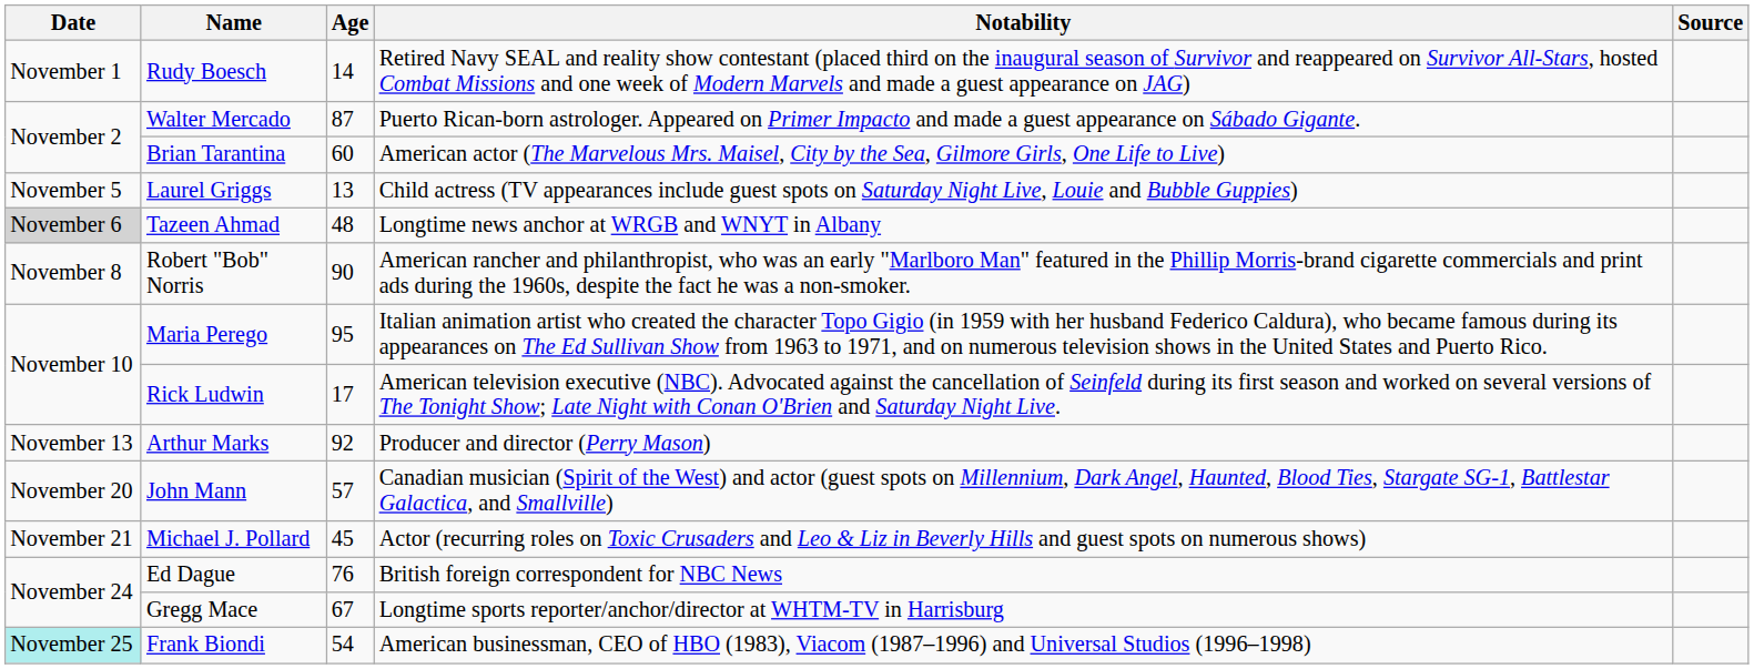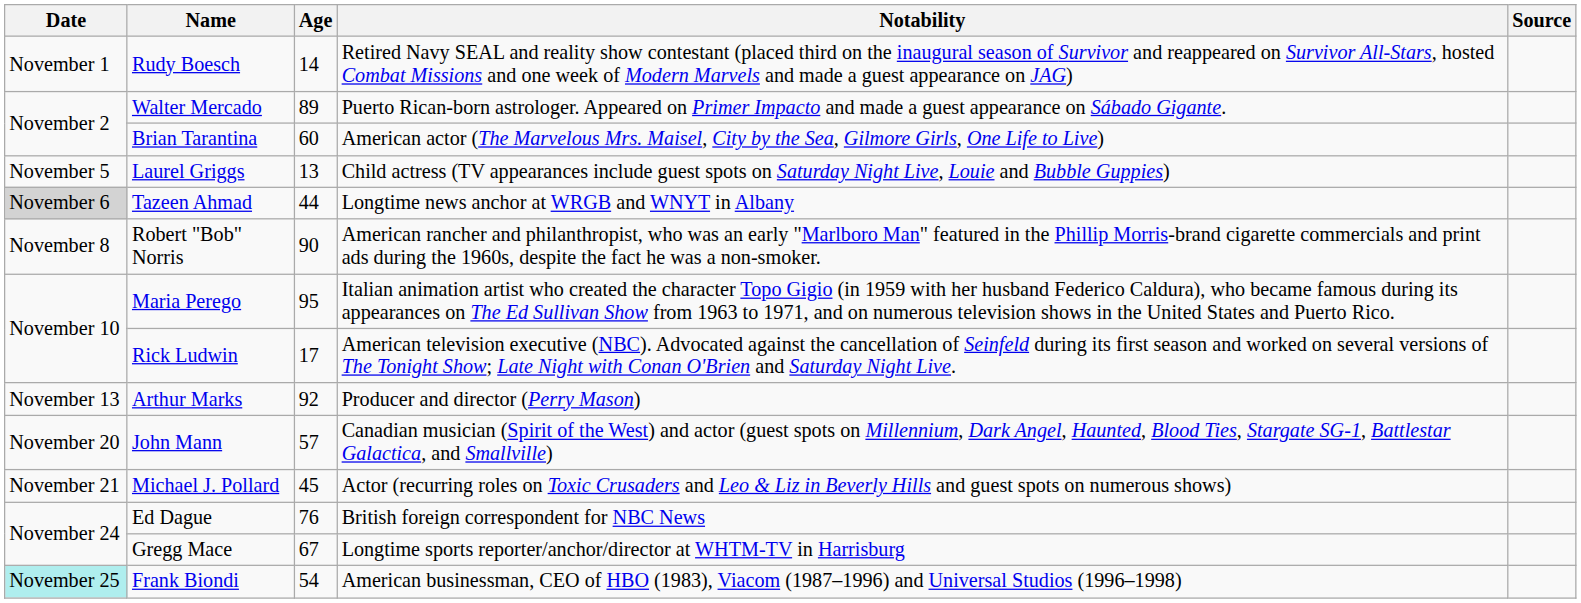 <table class="wikitable sortable">
 <tr>
 <th width=90>Date</th>
 <th width=125>Name</th>
 <th>Age</th>
 <th class="unsortable">Notability</th>
 <th class="unsortable">Source</th>
 </tr>
 <tr>
 <td>November 1</td>
 <td><a href='#'>Rudy Boesch</a></td>
 <td>14</td>
 <td>Retired Navy SEAL and reality show contestant (placed third on the <a href='#'>inaugural season of <em>Survivor</em></a> and reappeared on <em><a href='#'>Survivor All-Stars</a></em>, hosted <em><a href='#'>Combat Missions</a></em> and one week of <em><a href='#'>Modern Marvels</a></em> and made a guest appearance on <em><a href='#'>JAG</a></em>)</td>
 <td></td>
 </tr>
 <tr>
 <td rowspan=2>November 2</td>
 <td><a href='#'>Walter Mercado</a></td>
-<td>87</td>
+<td>89</td>
 <td>Puerto Rican-born astrologer. Appeared on <em><a href='#'>Primer Impacto</a></em> and made a guest appearance on <em><a href='#'>Sábado Gigante</a></em>.</td>
 <td></td>
 </tr>
 <tr>
 <td><a href='#'>Brian Tarantina</a></td>
 <td>60</td>
 <td>American actor (<em><a href='#'>The Marvelous Mrs. Maisel</a></em>, <em><a href='#'>City by the Sea</a></em>, <em><a href='#'>Gilmore Girls</a></em>, <em><a href='#'>One Life to Live</a></em>)</td>
 <td></td>
 </tr>
 <tr>
 <td>November 5</td>
 <td><a href='#'>Laurel Griggs</a></td>
 <td>13</td>
 <td>Child actress (TV appearances include guest spots on <em><a href='#'>Saturday Night Live</a></em>, <em><a href='#'>Louie</a></em> and <em><a href='#'>Bubble Guppies</a></em>)</td>
 <td></td>
 </tr>
 <tr>
 <td style="background: lightgrey;">November 6</td>
 <td><a href='#'>Tazeen Ahmad</a></td>
-<td>48</td>
+<td>44</td>
 <td>Longtime news anchor at <a href='#'>WRGB</a> and <a href='#'>WNYT</a> in <a href='#'>Albany</a></td>
 <td></td>
 </tr>
 <tr>
 <td>November 8</td>
 <td>Robert "Bob" Norris</td>
 <td>90</td>
 <td>American rancher and philanthropist, who was an early "<a href='#'>Marlboro Man</a>" featured in the <a href='#'>Phillip Morris</a>-brand cigarette commercials and print ads during the 1960s, despite the fact he was a non-smoker.</td>
 <td></td>
 </tr>
 <tr>
 <td rowspan=2>November 10</td>
 <td><a href='#'>Maria Perego</a></td>
 <td>95</td>
 <td>Italian animation artist who created the character <a href='#'>Topo Gigio</a> (in 1959 with her husband Federico Caldura), who became famous during its appearances on <em><a href='#'>The Ed Sullivan Show</a></em> from 1963 to 1971, and on numerous television shows in the United States and Puerto Rico.</td>
 <td></td>
 </tr>
 <tr>
 <td><a href='#'>Rick Ludwin</a></td>
 <td>17</td>
 <td>American television executive (<a href='#'>NBC</a>). Advocated against the cancellation of <em><a href='#'>Seinfeld</a></em> during its first season and worked on several versions of <em><a href='#'>The Tonight Show</a></em>; <em><a href='#'>Late Night with Conan O'Brien</a></em> and <em><a href='#'>Saturday Night Live</a></em>.</td>
 <td></td>
 </tr>
 <tr>
 <td>November 13</td>
 <td><a href='#'>Arthur Marks</a></td>
 <td>92</td>
 <td>Producer and director (<em><a href='#'>Perry Mason</a></em>)</td>
 <td></td>
 </tr>
 <tr>
 <td>November 20</td>
 <td><a href='#'>John Mann</a></td>
 <td>57</td>
 <td>Canadian musician (<a href='#'>Spirit of the West</a>) and actor (guest spots on <em><a href='#'>Millennium</a></em>, <em><a href='#'>Dark Angel</a></em>, <em><a href='#'>Haunted</a></em>, <em><a href='#'>Blood Ties</a></em>, <em><a href='#'>Stargate SG-1</a></em>, <em><a href='#'>Battlestar Galactica</a></em>, and <em><a href='#'>Smallville</a></em>)</td>
 <td></td>
 </tr>
 <tr>
 <td>November 21</td>
 <td><a href='#'>Michael J. Pollard</a></td>
 <td>45</td>
 <td>Actor (recurring roles on <em><a href='#'>Toxic Crusaders</a></em> and <em><a href='#'>Leo & Liz in Beverly Hills</a></em> and guest spots on numerous shows)</td>
 <td></td>
 </tr>
 <tr>
 <td rowspan=2>November 24</td>
 <td>Ed Dague</td>
 <td>76</td>
 <td>British foreign correspondent for <a href='#'>NBC News</a></td>
 <td></td>
 </tr>
 <tr>
 <td>Gregg Mace</td>
 <td>67</td>
 <td>Longtime sports reporter/anchor/director at <a href='#'>WHTM-TV</a> in <a href='#'>Harrisburg</a></td>
 <td></td>
 </tr>
 <tr>
 <td style="background: paleturquoise;">November 25</td>
 <td><a href='#'>Frank Biondi</a></td>
 <td>54</td>
 <td>American businessman, CEO of <a href='#'>HBO</a> (1983), <a href='#'>Viacom</a> (1987–1996) and <a href='#'>Universal Studios</a> (1996–1998)</td>
 <td></td>
 </tr>
 </table>
